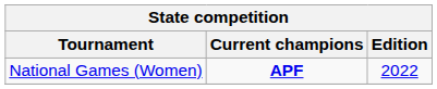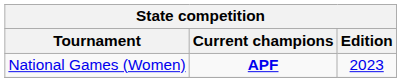 <table class="wikitable" style="text-align:center;margin-left:1em;float:center">
 <tr>
 <th colspan="3">State competition</th>
 </tr>
 <tr>
 <th>Tournament</th>
 <th>Current champions</th>
 <th>Edition</th>
 </tr>
 <tr>
 <td><a href='#'>National Games (Women)</a></td>
 <td><strong><a href='#'>APF</a></strong></td>
-<td><a href='#'>2022</a></td>
+<td><a href='#'>2023</a></td>
 </tr>
 <tr>
 </tr>
 </table>
